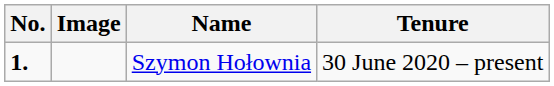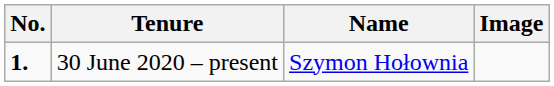 <table class="wikitable">
 <tr>
 <th>No.</th>
+<th>Tenure</th>
+<th>Name</th>
 <th>Image</th>
-<th>Name</th>
-<th>Tenure</th>
 </tr>
 <tr>
 <td><strong>1.</strong></td>
+<td>30 June 2020 – present</td>
+<td><a href='#'>Szymon Hołownia</a></td>
 <td></td>
-<td><a href='#'>Szymon Hołownia</a></td>
-<td>30 June 2020 – present</td>
 </tr>
 </table>
